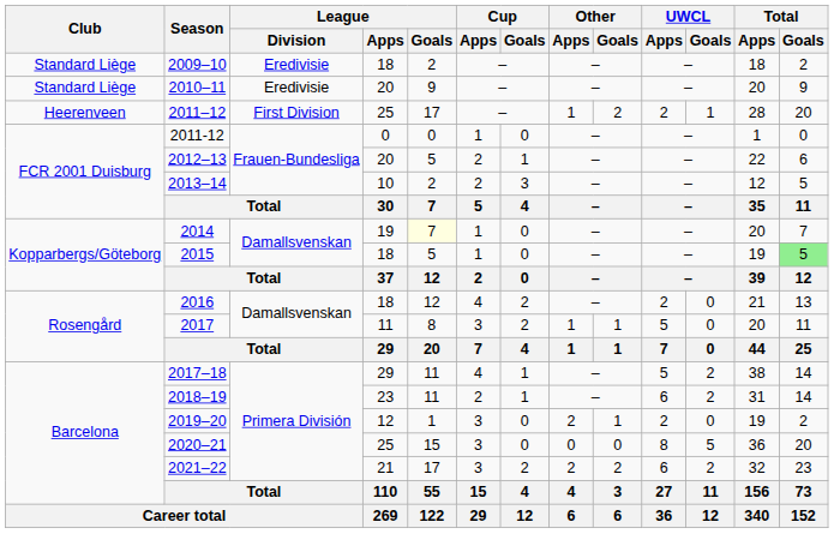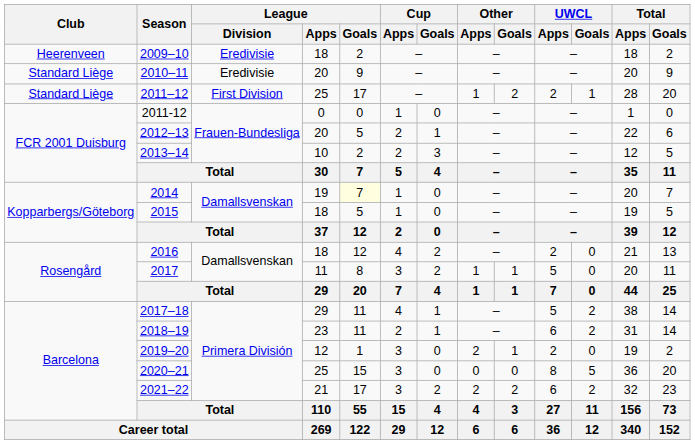 <table class="wikitable" style="text-align:center">
 <tr>
 <th rowspan="2">Club</th>
 <th rowspan="2">Season</th>
 <th colspan="3">League</th>
 <th colspan="2">Cup</th>
 <th colspan="2">Other</th>
 <th colspan="2"><a href='#'>UWCL</a></th>
 <th colspan="2">Total</th>
 </tr>
 <tr>
 <th>Division</th>
 <th>Apps</th>
 <th>Goals</th>
 <th>Apps</th>
 <th>Goals</th>
 <th>Apps</th>
 <th>Goals</th>
 <th>Apps</th>
 <th>Goals</th>
 <th>Apps</th>
 <th>Goals</th>
 </tr>
 <tr>
-<td><a href='#'>Standard Liège</a></td>
+<td><a href='#'>Heerenveen</a></td>
 <td><a href='#'>2009–10</a></td>
 <td><a href='#'>Eredivisie</a></td>
 <td>18</td>
 <td>2</td>
 <td colspan="2">–</td>
 <td colspan="2">–</td>
 <td colspan="2">–</td>
 <td>18</td>
 <td>2</td>
 </tr>
 <tr>
 <td><a href='#'>Standard Liège</a></td>
 <td><a href='#'>2010–11</a></td>
 <td>Eredivisie</td>
 <td>20</td>
 <td>9</td>
 <td colspan="2">–</td>
 <td colspan="2">–</td>
 <td colspan="2">–</td>
 <td>20</td>
 <td>9</td>
 </tr>
 <tr>
-<td><a href='#'>Heerenveen</a></td>
+<td><a href='#'>Standard Liège</a></td>
 <td><a href='#'>2011–12</a></td>
 <td><a href='#'>First Division</a></td>
 <td>25</td>
 <td>17</td>
 <td colspan="2">–</td>
 <td>1</td>
 <td>2</td>
 <td>2</td>
 <td>1</td>
 <td>28</td>
 <td>20</td>
 </tr>
 <tr>
 <td rowspan="4"><a href='#'>FCR 2001 Duisburg</a></td>
 <td>2011-12</td>
 <td rowspan="3"><a href='#'>Frauen-Bundesliga</a></td>
 <td>0</td>
 <td>0</td>
 <td>1</td>
 <td>0</td>
 <td colspan="2">–</td>
 <td colspan="2">–</td>
 <td>1</td>
 <td>0</td>
 </tr>
 <tr>
 <td><a href='#'>2012–13</a></td>
 <td>20</td>
 <td>5</td>
 <td>2</td>
 <td>1</td>
 <td colspan="2">–</td>
 <td colspan="2">–</td>
 <td>22</td>
 <td>6</td>
 </tr>
 <tr>
 <td><a href='#'>2013–14</a></td>
 <td>10</td>
 <td>2</td>
 <td>2</td>
 <td>3</td>
 <td colspan="2">–</td>
 <td colspan="2">–</td>
 <td>12</td>
 <td>5</td>
 </tr>
 <tr>
 <th colspan="2">Total</th>
 <th>30</th>
 <th>7</th>
 <th>5</th>
 <th>4</th>
 <th colspan="2">–</th>
 <th colspan="2">–</th>
 <th>35</th>
 <th>11</th>
 </tr>
 <tr>
 <td rowspan="3"><a href='#'>Kopparbergs/Göteborg</a></td>
 <td><a href='#'>2014</a></td>
 <td rowspan="2"><a href='#'>Damallsvenskan</a></td>
 <td>19</td>
 <td style="background: lightyellow;">7</td>
 <td>1</td>
 <td>0</td>
 <td colspan="2">–</td>
 <td colspan="2">–</td>
 <td>20</td>
 <td>7</td>
 </tr>
 <tr>
 <td><a href='#'>2015</a></td>
 <td>18</td>
 <td>5</td>
 <td>1</td>
 <td>0</td>
 <td colspan="2">–</td>
 <td colspan="2">–</td>
 <td>19</td>
-<td style="background: lightgreen;">5</td>
+<td>5</td>
 </tr>
 <tr>
 <th colspan="2">Total</th>
 <th>37</th>
 <th>12</th>
 <th>2</th>
 <th>0</th>
 <th colspan="2">–</th>
 <th colspan="2">–</th>
 <th>39</th>
 <th>12</th>
 </tr>
 <tr>
 <td rowspan="3"><a href='#'>Rosengård</a></td>
 <td><a href='#'>2016</a></td>
 <td rowspan="2">Damallsvenskan</td>
 <td>18</td>
 <td>12</td>
 <td>4</td>
 <td>2</td>
 <td colspan="2">–</td>
 <td>2</td>
 <td>0</td>
 <td>21</td>
 <td>13</td>
 </tr>
 <tr>
 <td><a href='#'>2017</a></td>
 <td>11</td>
 <td>8</td>
 <td>3</td>
 <td>2</td>
 <td>1</td>
 <td>1</td>
 <td>5</td>
 <td>0</td>
 <td>20</td>
 <td>11</td>
 </tr>
 <tr>
 <th colspan="2">Total</th>
 <th>29</th>
 <th>20</th>
 <th>7</th>
 <th>4</th>
 <th>1</th>
 <th>1</th>
 <th>7</th>
 <th>0</th>
 <th>44</th>
 <th>25</th>
 </tr>
 <tr>
 <td rowspan="6"><a href='#'>Barcelona</a></td>
 <td><a href='#'>2017–18</a></td>
 <td rowspan="5"><a href='#'>Primera División</a></td>
 <td>29</td>
 <td>11</td>
 <td>4</td>
 <td>1</td>
 <td colspan="2">–</td>
 <td>5</td>
 <td>2</td>
 <td>38</td>
 <td>14</td>
 </tr>
 <tr>
 <td><a href='#'>2018–19</a></td>
 <td>23</td>
 <td>11</td>
 <td>2</td>
 <td>1</td>
 <td colspan="2">–</td>
 <td>6</td>
 <td>2</td>
 <td>31</td>
 <td>14</td>
 </tr>
 <tr>
 <td><a href='#'>2019–20</a></td>
 <td>12</td>
 <td>1</td>
 <td>3</td>
 <td>0</td>
 <td>2</td>
 <td>1</td>
 <td>2</td>
 <td>0</td>
 <td>19</td>
 <td>2</td>
 </tr>
 <tr>
 <td><a href='#'>2020–21</a></td>
 <td>25</td>
 <td>15</td>
 <td>3</td>
 <td>0</td>
 <td>0</td>
 <td>0</td>
 <td>8</td>
 <td>5</td>
 <td>36</td>
 <td>20</td>
 </tr>
 <tr>
 <td><a href='#'>2021–22</a></td>
 <td>21</td>
 <td>17</td>
 <td>3</td>
 <td>2</td>
 <td>2</td>
 <td>2</td>
 <td>6</td>
 <td>2</td>
 <td>32</td>
 <td>23</td>
 </tr>
 <tr>
 <th colspan="2">Total</th>
 <th>110</th>
 <th>55</th>
 <th>15</th>
 <th>4</th>
 <th>4</th>
 <th>3</th>
 <th>27</th>
 <th>11</th>
 <th>156</th>
 <th>73</th>
 </tr>
 <tr>
 <th colspan="3">Career total</th>
 <th>269</th>
 <th>122</th>
 <th>29</th>
 <th>12</th>
 <th>6</th>
 <th>6</th>
 <th>36</th>
 <th>12</th>
 <th>340</th>
 <th>152</th>
 </tr>
 </table>
